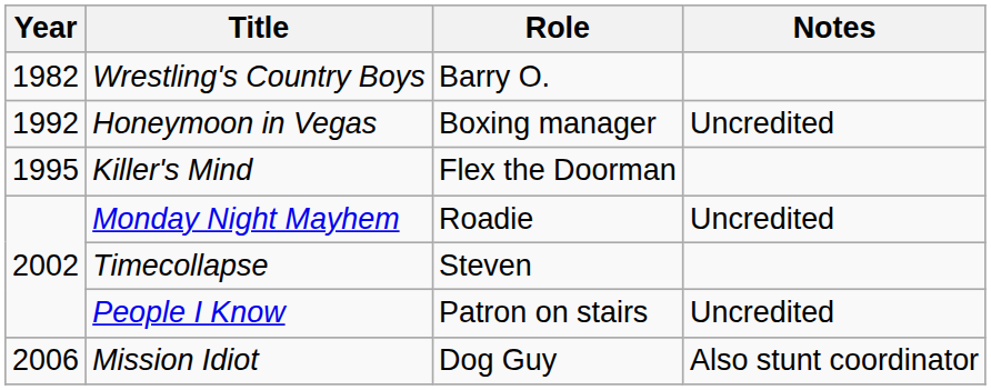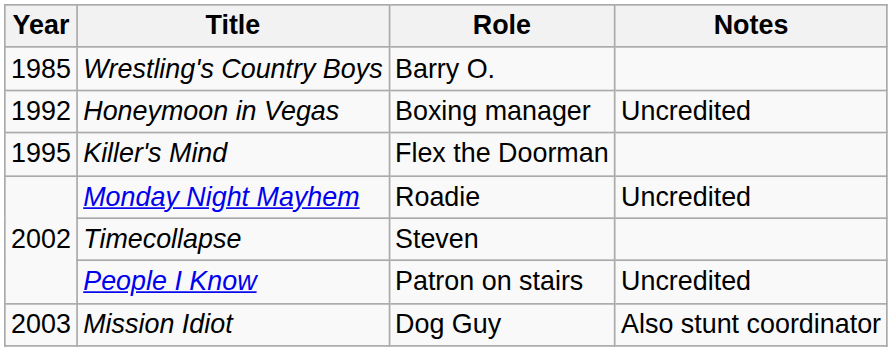 <table class="wikitable">
 <tr>
 <th>Year</th>
 <th>Title</th>
 <th>Role</th>
 <th>Notes</th>
 </tr>
 <tr>
-<td>1982</td>
+<td>1985</td>
 <td><em>Wrestling's Country Boys</em></td>
 <td>Barry O.</td>
 <td></td>
 </tr>
 <tr>
 <td>1992</td>
 <td><em>Honeymoon in Vegas</em></td>
 <td>Boxing manager</td>
 <td>Uncredited</td>
 </tr>
 <tr>
 <td>1995</td>
 <td><em>Killer's Mind</em></td>
 <td>Flex the Doorman</td>
 <td></td>
 </tr>
 <tr>
 <td rowspan="3">2002</td>
 <td><em><a href='#'>Monday Night Mayhem</a></em></td>
 <td>Roadie</td>
 <td>Uncredited</td>
 </tr>
 <tr>
 <td><em>Timecollapse</em></td>
 <td>Steven</td>
 <td></td>
 </tr>
 <tr>
 <td><em><a href='#'>People I Know</a></em></td>
 <td>Patron on stairs</td>
 <td>Uncredited</td>
 </tr>
 <tr>
-<td>2006</td>
+<td>2003</td>
 <td><em>Mission Idiot</em></td>
 <td>Dog Guy</td>
 <td>Also stunt coordinator</td>
 </tr>
 </table>
